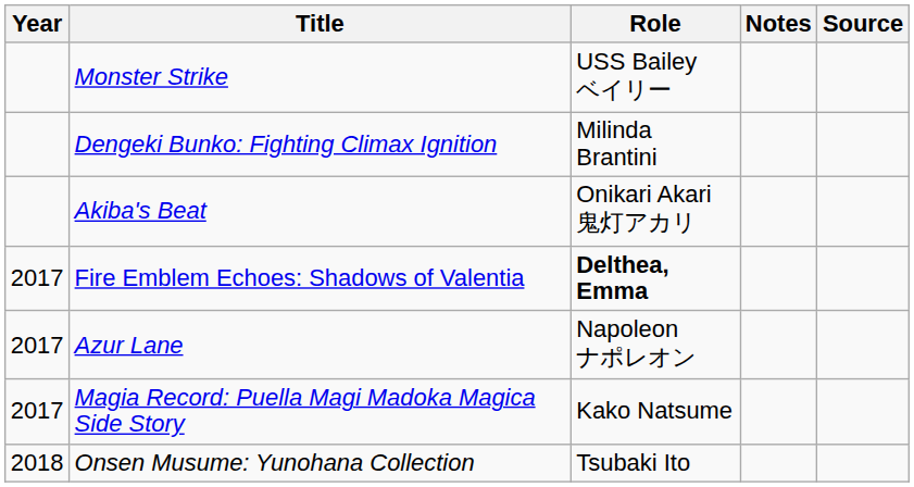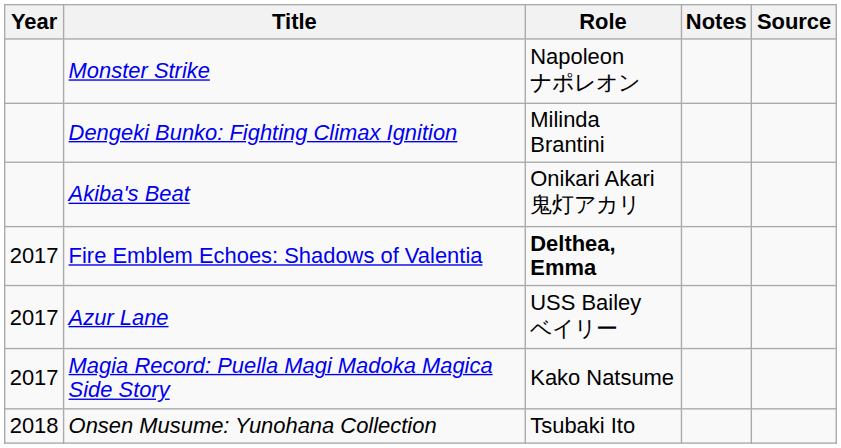 <table class="wikitable sortable plainrowheaders">
 <tr>
 <th>Year</th>
 <th>Title</th>
 <th>Role</th>
 <th class="unsortable">Notes</th>
 <th class="unsortable">Source</th>
 </tr>
 <tr>
 <td></td>
 <td><em><a href='#'>Monster Strike</a></em></td>
-<td>USS Bailey<br>ベイリー</td>
+<td>Napoleon<br>ナポレオン</td>
 <td></td>
 <td></td>
 </tr>
 <tr>
 <td></td>
 <td><em><a href='#'>Dengeki Bunko: Fighting Climax Ignition</a></em></td>
 <td>Milinda Brantini</td>
 <td></td>
 <td></td>
 </tr>
 <tr>
 <td></td>
 <td><em><a href='#'>Akiba's Beat</a></em></td>
 <td>Onikari Akari<br>鬼灯アカリ</td>
 <td></td>
 <td></td>
 </tr>
 <tr>
 <td>2017</td>
 <td><a href='#'>Fire Emblem Echoes: Shadows of Valentia</a></td>
 <td><strong>Delthea, Emma</strong></td>
 <td></td>
 </tr>
 <tr>
 <td>2017</td>
 <td><em><a href='#'>Azur Lane</a></em></td>
-<td>Napoleon<br>ナポレオン</td>
+<td>USS Bailey<br>ベイリー</td>
 <td></td>
 <td></td>
 </tr>
 <tr>
 <td>2017</td>
 <td><em><a href='#'>Magia Record: Puella Magi Madoka Magica Side Story</a></em></td>
 <td>Kako Natsume</td>
 <td></td>
 <td></td>
 </tr>
 <tr>
 <td>2018</td>
 <td><em>Onsen Musume: Yunohana Collection</em></td>
 <td>Tsubaki Ito</td>
 <td></td>
 <td></td>
 </tr>
 </table>
